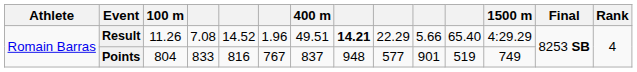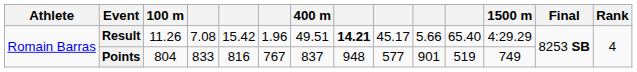 <table class="wikitable" style="font-size:90%">
 <tr>
 <th>Athlete</th>
 <th>Event</th>
 <th>100 m</th>
 <th></th>
 <th></th>
 <th></th>
 <th>400 m</th>
 <th></th>
 <th></th>
 <th></th>
 <th></th>
 <th>1500 m</th>
 <th>Final</th>
 <th>Rank</th>
 </tr>
 <tr align=center>
 <td rowspan=2 align=left><a href='#'>Romain Barras</a></td>
 <th style="font-size:95%">Result</th>
 <td>11.26</td>
 <td>7.08</td>
-<td>14.52</td>
+<td>15.42</td>
 <td>1.96</td>
 <td>49.51</td>
 <td><strong>14.21</strong></td>
-<td>22.29</td>
+<td>45.17</td>
 <td>5.66</td>
 <td>65.40</td>
 <td>4:29.29</td>
 <td rowspan=2>8253 <strong>SB</strong></td>
 <td rowspan=2>4</td>
 </tr>
 <tr align=center>
 <th style="font-size:95%">Points</th>
 <td>804</td>
 <td>833</td>
 <td>816</td>
 <td>767</td>
 <td>837</td>
 <td>948</td>
 <td>577</td>
 <td>901</td>
 <td>519</td>
 <td>749</td>
 </tr>
 </table>
